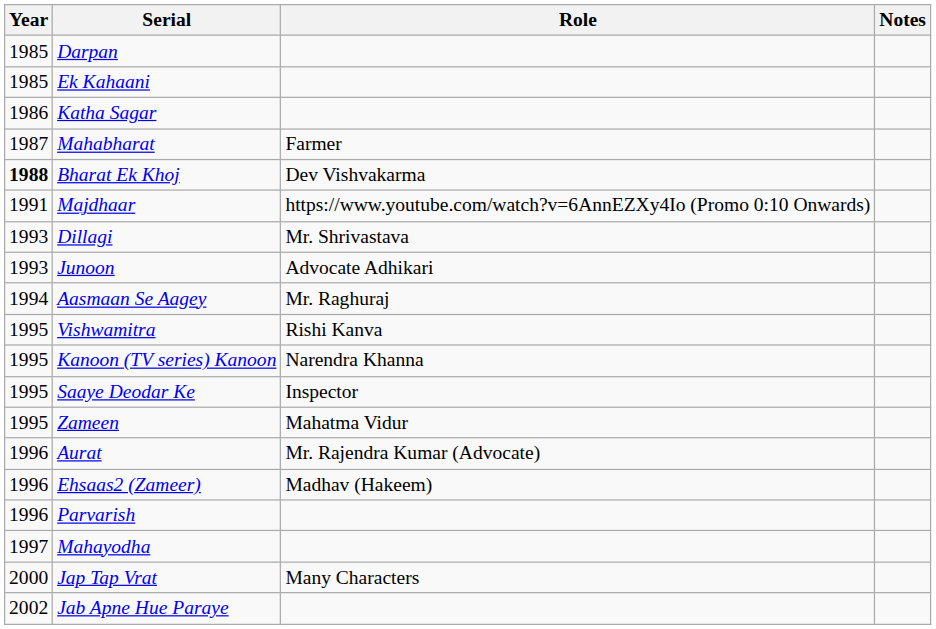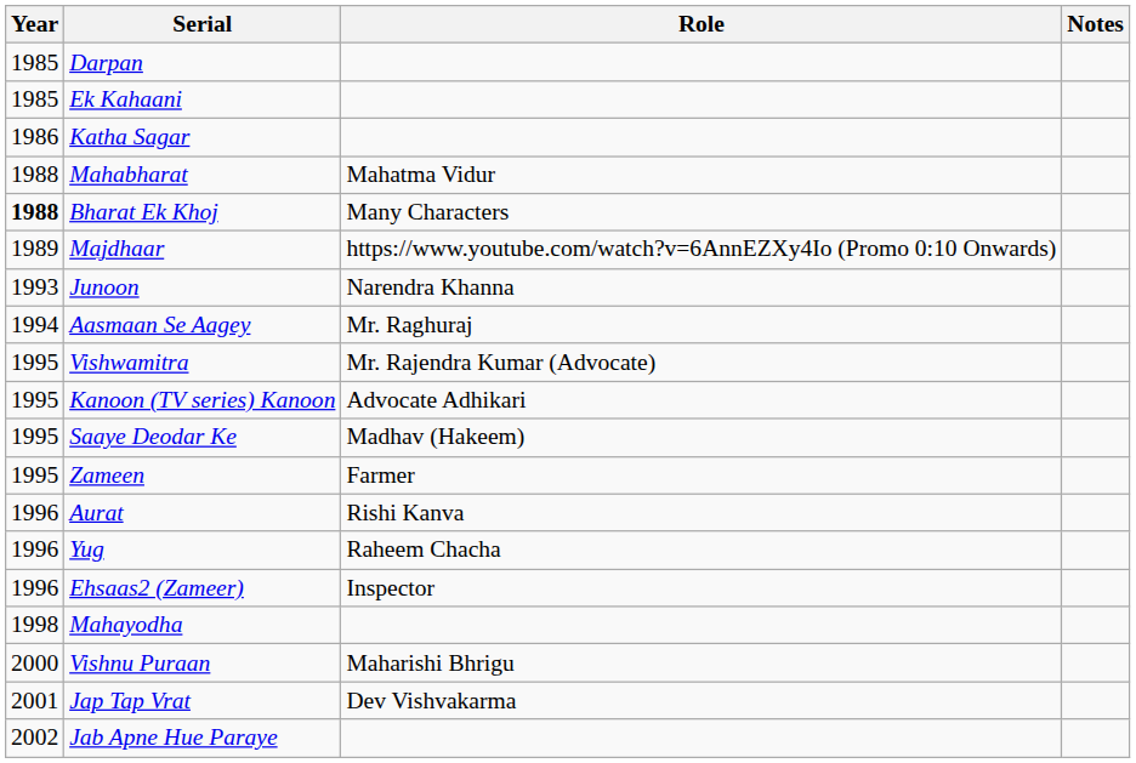 <table class="wikitable sortable">
 <tr>
 <th>Year</th>
 <th>Serial</th>
 <th>Role</th>
 <th>Notes</th>
 </tr>
 <tr>
 <td>1985</td>
 <td><em><a href='#'>Darpan</a></em></td>
 <td></td>
 <td></td>
 </tr>
 <tr>
 <td>1985</td>
 <td><em><a href='#'>Ek Kahaani</a></em></td>
 <td></td>
 <td></td>
 </tr>
 <tr>
 <td>1986</td>
 <td><em><a href='#'>Katha Sagar</a></em></td>
 <td></td>
 <td></td>
 </tr>
 <tr>
-<td>1987</td>
+<td>1988</td>
 <td><em><a href='#'>Mahabharat</a></em></td>
-<td>Farmer</td>
+<td>Mahatma Vidur</td>
 <td></td>
 </tr>
 <tr>
 <td><strong>1988</strong></td>
 <td><em><a href='#'>Bharat Ek Khoj</a></em></td>
-<td>Dev Vishvakarma</td>
+<td>Many Characters</td>
 <td></td>
 </tr>
 <tr>
-<td>1991</td>
+<td>1989</td>
 <td><em><a href='#'>Majdhaar</a></em></td>
 <td>https://www.youtube.com/watch?v=6AnnEZXy4Io (Promo 0:10 Onwards)</td>
 <td></td>
 </tr>
 <tr>
 <td>1993</td>
-<td><em><a href='#'>Dillagi</a></em></td>
-<td>Mr. Shrivastava</td>
-<td></td>
-</tr>
-<tr>
-<td>1993</td>
 <td><em><a href='#'>Junoon</a></em></td>
-<td>Advocate Adhikari</td>
+<td>Narendra Khanna</td>
 <td></td>
 </tr>
 <tr>
 <td>1994</td>
 <td><em><a href='#'>Aasmaan Se Aagey</a></em></td>
 <td>Mr. Raghuraj</td>
 <td></td>
 </tr>
 <tr>
 <td>1995</td>
 <td><em><a href='#'>Vishwamitra</a></em></td>
-<td Kanva>Rishi Kanva</td>
+<td>Mr. Rajendra Kumar (Advocate)</td>
 <td></td>
 </tr>
 <tr>
 <td>1995</td>
 <td><em><a href='#'>Kanoon (TV series) Kanoon</a></em></td>
-<td>Narendra Khanna</td>
+<td>Advocate Adhikari</td>
 <td></td>
 </tr>
 <tr>
 <td>1995</td>
 <td><em><a href='#'>Saaye Deodar Ke</a></em></td>
-<td>Inspector</td>
+<td>Madhav (Hakeem)</td>
 <td></td>
 </tr>
 <tr>
 <td>1995</td>
 <td><em><a href='#'>Zameen</a></em></td>
-<td>Mahatma Vidur</td>
+<td>Farmer</td>
 <td></td>
 </tr>
 <tr>
 <td>1996</td>
 <td><em><a href='#'>Aurat</a></em></td>
-<td>Mr. Rajendra Kumar (Advocate)</td>
+<td Kanva>Rishi Kanva</td>
+<td></td>
+</tr>
+<tr>
+<td>1996</td>
+<td><em><a href='#'>Yug</a></em></td>
+<td>Raheem Chacha</td>
 <td></td>
 </tr>
 <tr>
 <td>1996</td>
 <td><em><a href='#'>Ehsaas2 (Zameer)</a></em></td>
-<td>Madhav (Hakeem)</td>
+<td>Inspector</td>
 <td></td>
 </tr>
 <tr>
-<td>1996</td>
-<td><em><a href='#'>Parvarish</a></em></td>
-<td></td>
-<td></td>
-</tr>
-<tr>
-<td>1997</td>
+<td>1998</td>
 <td><em><a href='#'>Mahayodha</a></em></td>
 <td></td>
 <td></td>
 </tr>
 <tr>
 <td>2000</td>
+<td><em><a href='#'>Vishnu Puraan</a></em></td>
+<td>Maharishi Bhrigu</td>
+<td></td>
+</tr>
+<tr>
+<td>2001</td>
 <td><em><a href='#'>Jap Tap Vrat</a></em></td>
-<td>Many Characters</td>
+<td>Dev Vishvakarma</td>
 <td></td>
 </tr>
 <tr>
 <td>2002</td>
 <td><em><a href='#'>Jab Apne Hue Paraye</a></em></td>
 <td></td>
 <td></td>
 </tr>
 </table>
